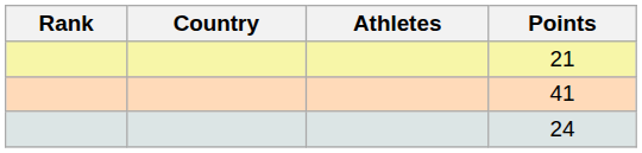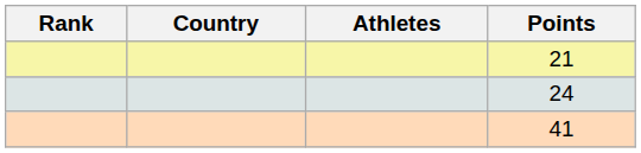 <table class="wikitable" width=65% style="font-size:90%; text-align:center;">
 <tr>
 <th>Rank</th>
 <th>Country</th>
 <th>Athletes</th>
 <th>Points</th>
 </tr>
 <tr bgcolor="#F7F6A8">
 <td></td>
 <td align=left></td>
 <td></td>
 <td>21</td>
 </tr>
+<tr bgcolor="#DCE5E5">
+<td></td>
+<td align=left></td>
+<td></td>
+<td>24</td>
+</tr>
 <tr bgcolor="#FFDAB9">
 <td></td>
 <td align=left></td>
 <td></td>
 <td>41</td>
 </tr>
-<tr bgcolor="#DCE5E5">
-<td></td>
-<td align=left></td>
-<td></td>
-<td>24</td>
-</tr>
 </table>
